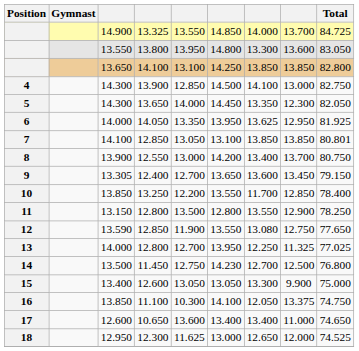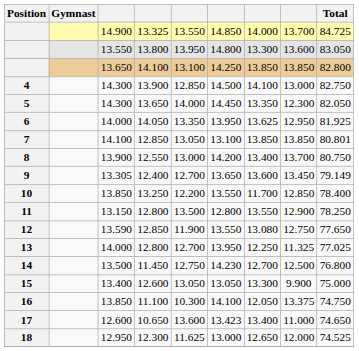 <table class="wikitable sortable" style="text-align:center">
 <tr>
 <th scope=col>Position</th>
 <th scope=col>Gymnast</th>
 <th scope=col></th>
 <th scope=col></th>
 <th scope=col></th>
 <th scope=col></th>
 <th scope=col></th>
 <th scope=col></th>
 <th scope=col>Total</th>
 </tr>
 <tr bgcolor=fffcaf>
 <th scope=row></th>
 <td align=left></td>
 <td>14.900</td>
 <td>13.325</td>
 <td>13.550</td>
 <td>14.850</td>
 <td>14.000</td>
 <td>13.700</td>
 <td>84.725</td>
 </tr>
 <tr bgcolor=e5e5e5>
 <th scope=row></th>
 <td align=left></td>
 <td>13.550</td>
 <td>13.800</td>
 <td>13.950</td>
 <td>14.800</td>
 <td>13.300</td>
 <td>13.600</td>
 <td>83.050</td>
 </tr>
 <tr bgcolor=eecc99>
 <th scope=row></th>
 <td align=left></td>
 <td>13.650</td>
 <td>14.100</td>
 <td>13.100</td>
 <td>14.250</td>
 <td>13.850</td>
 <td>13.850</td>
 <td>82.800</td>
 </tr>
 <tr>
 <th scope=row>4</th>
 <td align=left></td>
 <td>14.300</td>
 <td>13.900</td>
 <td>12.850</td>
 <td>14.500</td>
 <td>14.100</td>
 <td>13.000</td>
 <td>82.750</td>
 </tr>
 <tr>
 <th scope=row>5</th>
 <td align=left></td>
 <td>14.300</td>
 <td>13.650</td>
 <td>14.000</td>
 <td>14.450</td>
 <td>13.350</td>
 <td>12.300</td>
 <td>82.050</td>
 </tr>
 <tr>
 <th scope=row>6</th>
 <td align=left></td>
 <td>14.000</td>
 <td>14.050</td>
 <td>13.350</td>
 <td>13.950</td>
 <td>13.625</td>
 <td>12.950</td>
 <td>81.925</td>
 </tr>
 <tr>
 <th scope=row>7</th>
 <td align=left></td>
 <td>14.100</td>
 <td>12.850</td>
 <td>13.050</td>
 <td>13.100</td>
 <td>13.850</td>
 <td>13.850</td>
 <td>80.801</td>
 </tr>
 <tr>
 <th scope=row>8</th>
 <td align=left></td>
 <td>13.900</td>
 <td>12.550</td>
 <td>13.000</td>
 <td>14.200</td>
 <td>13.400</td>
 <td>13.700</td>
 <td>80.750</td>
 </tr>
 <tr>
 <th scope=row>9</th>
 <td align=left></td>
 <td>13.305</td>
 <td>12.400</td>
 <td>12.700</td>
 <td>13.650</td>
 <td>13.600</td>
 <td>13.450</td>
-<td>79.150</td>
+<td>79.149</td>
 </tr>
 <tr>
 <th scope=row>10</th>
 <td align=left></td>
 <td>13.850</td>
 <td>13.250</td>
 <td>12.200</td>
 <td>13.550</td>
 <td>11.700</td>
 <td>12.850</td>
 <td>78.400</td>
 </tr>
 <tr>
 <th scope=row>11</th>
 <td align=left></td>
 <td>13.150</td>
 <td>12.800</td>
 <td>13.500</td>
 <td>12.800</td>
 <td>13.550</td>
 <td>12.900</td>
 <td>78.250</td>
 </tr>
 <tr>
 <th scope=row>12</th>
 <td align=left></td>
 <td>13.590</td>
 <td>12.850</td>
 <td>11.900</td>
 <td>13.550</td>
 <td>13.080</td>
 <td>12.750</td>
 <td>77.650</td>
 </tr>
 <tr>
 <th scope=row>13</th>
 <td align=left></td>
 <td>14.000</td>
 <td>12.800</td>
 <td>12.700</td>
 <td>13.950</td>
 <td>12.250</td>
 <td>11.325</td>
 <td>77.025</td>
 </tr>
 <tr>
 <th scope=row>14</th>
 <td align=left></td>
 <td>13.500</td>
 <td>11.450</td>
 <td>12.750</td>
 <td>14.230</td>
 <td>12.700</td>
 <td>12.500</td>
 <td>76.800</td>
 </tr>
 <tr>
 <th scope=row>15</th>
 <td align=left></td>
 <td>13.400</td>
 <td>12.600</td>
 <td>13.050</td>
 <td>13.050</td>
 <td>13.300</td>
 <td>9.900</td>
 <td>75.000</td>
 </tr>
 <tr>
 <th scope=row>16</th>
 <td align=left></td>
 <td>13.850</td>
 <td>11.100</td>
 <td>10.300</td>
 <td>14.100</td>
 <td>12.050</td>
 <td>13.375</td>
 <td>74.750</td>
 </tr>
 <tr>
 <th scope=row>17</th>
 <td align=left></td>
 <td>12.600</td>
 <td>10.650</td>
 <td>13.600</td>
-<td>13.400</td>
+<td>13.423</td>
 <td>13.400</td>
 <td>11.000</td>
 <td>74.650</td>
 </tr>
 <tr>
 <th scope=row>18</th>
 <td align=left></td>
 <td>12.950</td>
 <td>12.300</td>
 <td>11.625</td>
 <td>13.000</td>
 <td>12.650</td>
 <td>12.000</td>
 <td>74.525</td>
 </tr>
 <tr>
 </tr>
 </table>
